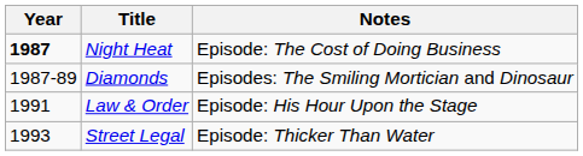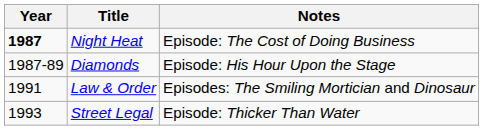 <table class="wikitable">
 <tr>
 <th>Year</th>
 <th>Title</th>
 <th>Notes</th>
 </tr>
 <tr>
 <td><strong>1987</strong></td>
 <td><em><a href='#'>Night Heat</a></em></td>
 <td>Episode: <em>The Cost of Doing Business</em></td>
 </tr>
 <tr>
 <td>1987-89</td>
 <td><em><a href='#'>Diamonds</a></em></td>
-<td>Episodes: <em>The Smiling Mortician</em> and <em>Dinosaur</em></td>
+<td>Episode: <em>His Hour Upon the Stage</em></td>
 </tr>
 <tr>
 <td>1991</td>
 <td><em><a href='#'>Law & Order</a></em></td>
-<td>Episode: <em>His Hour Upon the Stage</em></td>
+<td>Episodes: <em>The Smiling Mortician</em> and <em>Dinosaur</em></td>
 </tr>
 <tr>
 <td>1993</td>
 <td><em><a href='#'>Street Legal</a></em></td>
 <td>Episode: <em>Thicker Than Water</em></td>
 </tr>
 </table>
